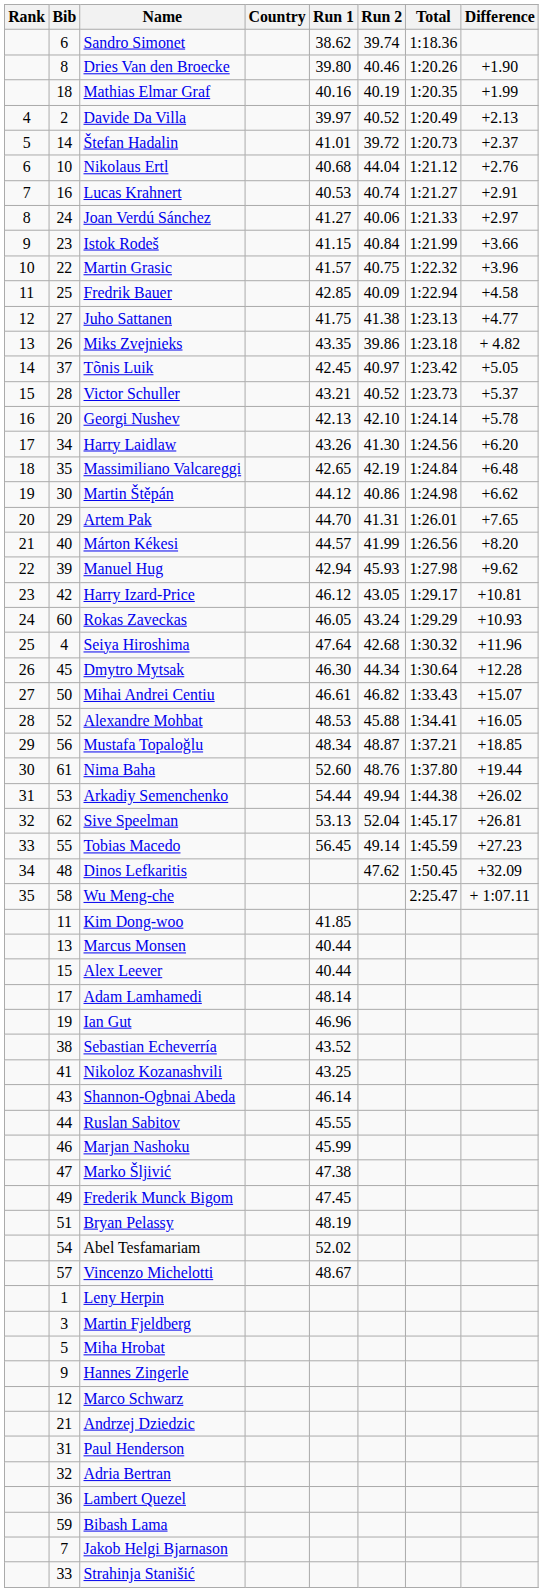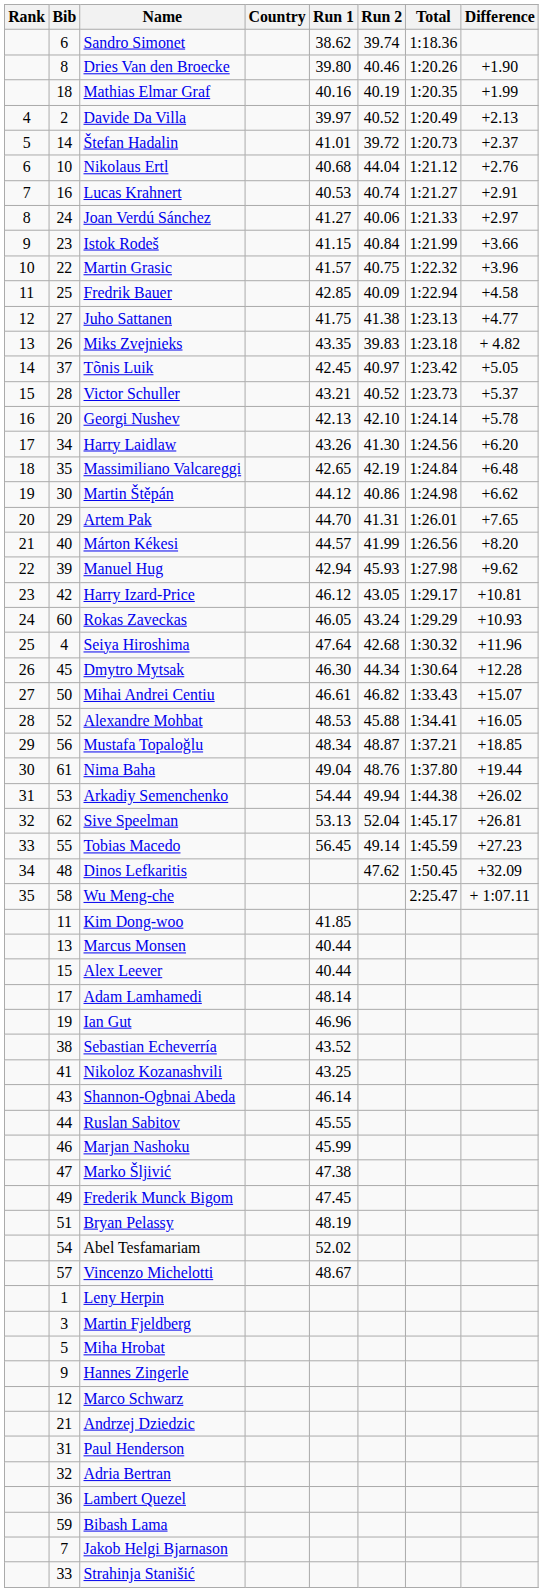 <table class="wikitable sortable" style="text-align:center">
 <tr>
 <th>Rank</th>
 <th>Bib</th>
 <th>Name</th>
 <th>Country</th>
 <th>Run 1</th>
 <th>Run 2</th>
 <th>Total</th>
 <th>Difference</th>
 </tr>
 <tr>
 <td></td>
 <td>6</td>
 <td align=left><a href='#'>Sandro Simonet</a></td>
 <td align=left></td>
 <td>38.62</td>
 <td>39.74</td>
 <td>1:18.36</td>
 <td></td>
 </tr>
 <tr>
 <td></td>
 <td>8</td>
 <td align=left><a href='#'>Dries Van den Broecke</a></td>
 <td align=left></td>
 <td>39.80</td>
 <td>40.46</td>
 <td>1:20.26</td>
 <td>+1.90</td>
 </tr>
 <tr>
 <td></td>
 <td>18</td>
 <td align=left><a href='#'>Mathias Elmar Graf</a></td>
 <td align=left></td>
 <td>40.16</td>
 <td>40.19</td>
 <td>1:20.35</td>
 <td>+1.99</td>
 </tr>
 <tr>
 <td>4</td>
 <td>2</td>
 <td align=left><a href='#'>Davide Da Villa</a></td>
 <td align=left></td>
 <td>39.97</td>
 <td>40.52</td>
 <td>1:20.49</td>
 <td>+2.13</td>
 </tr>
 <tr>
 <td>5</td>
 <td>14</td>
 <td align=left><a href='#'>Štefan Hadalin</a></td>
 <td align=left></td>
 <td>41.01</td>
 <td>39.72</td>
 <td>1:20.73</td>
 <td>+2.37</td>
 </tr>
 <tr>
 <td>6</td>
 <td>10</td>
 <td align=left><a href='#'>Nikolaus Ertl</a></td>
 <td align=left></td>
 <td>40.68</td>
 <td>44.04</td>
 <td>1:21.12</td>
 <td>+2.76</td>
 </tr>
 <tr>
 <td>7</td>
 <td>16</td>
 <td align=left><a href='#'>Lucas Krahnert</a></td>
 <td align=left></td>
 <td>40.53</td>
 <td>40.74</td>
 <td>1:21.27</td>
 <td>+2.91</td>
 </tr>
 <tr>
 <td>8</td>
 <td>24</td>
 <td align=left><a href='#'>Joan Verdú Sánchez</a></td>
 <td align=left></td>
 <td>41.27</td>
 <td>40.06</td>
 <td>1:21.33</td>
 <td>+2.97</td>
 </tr>
 <tr>
 <td>9</td>
 <td>23</td>
 <td align=left><a href='#'>Istok Rodeš</a></td>
 <td align=left></td>
 <td>41.15</td>
 <td>40.84</td>
 <td>1:21.99</td>
 <td>+3.66</td>
 </tr>
 <tr>
 <td>10</td>
 <td>22</td>
 <td align=left><a href='#'>Martin Grasic</a></td>
 <td align=left></td>
 <td>41.57</td>
 <td>40.75</td>
 <td>1:22.32</td>
 <td>+3.96</td>
 </tr>
 <tr>
 <td>11</td>
 <td>25</td>
 <td align=left><a href='#'>Fredrik Bauer</a></td>
 <td align=left></td>
 <td>42.85</td>
 <td>40.09</td>
 <td>1:22.94</td>
 <td>+4.58</td>
 </tr>
 <tr>
 <td>12</td>
 <td>27</td>
 <td align=left><a href='#'>Juho Sattanen</a></td>
 <td align=left></td>
 <td>41.75</td>
 <td>41.38</td>
 <td>1:23.13</td>
 <td>+4.77</td>
 </tr>
 <tr>
 <td>13</td>
 <td>26</td>
 <td align=left><a href='#'>Miks Zvejnieks</a></td>
 <td align=left></td>
 <td>43.35</td>
-<td>39.86</td>
+<td>39.83</td>
 <td>1:23.18</td>
 <td>+ 4.82</td>
 </tr>
 <tr>
 <td>14</td>
 <td>37</td>
 <td align=left><a href='#'>Tõnis Luik</a></td>
 <td align=left></td>
 <td>42.45</td>
 <td>40.97</td>
 <td>1:23.42</td>
 <td>+5.05</td>
 </tr>
 <tr>
 <td>15</td>
 <td>28</td>
 <td align=left><a href='#'>Victor Schuller</a></td>
 <td align=left></td>
 <td>43.21</td>
 <td>40.52</td>
 <td>1:23.73</td>
 <td>+5.37</td>
 </tr>
 <tr>
 <td>16</td>
 <td>20</td>
 <td align=left><a href='#'>Georgi Nushev</a></td>
 <td align=left></td>
 <td>42.13</td>
 <td>42.10</td>
 <td>1:24.14</td>
 <td>+5.78</td>
 </tr>
 <tr>
 <td>17</td>
 <td>34</td>
 <td align=left><a href='#'>Harry Laidlaw</a></td>
 <td align=left></td>
 <td>43.26</td>
 <td>41.30</td>
 <td>1:24.56</td>
 <td>+6.20</td>
 </tr>
 <tr>
 <td>18</td>
 <td>35</td>
 <td align=left><a href='#'>Massimiliano Valcareggi</a></td>
 <td align=left></td>
 <td>42.65</td>
 <td>42.19</td>
 <td>1:24.84</td>
 <td>+6.48</td>
 </tr>
 <tr>
 <td>19</td>
 <td>30</td>
 <td align=left><a href='#'>Martin Štěpán</a></td>
 <td align=left></td>
 <td>44.12</td>
 <td>40.86</td>
 <td>1:24.98</td>
 <td>+6.62</td>
 </tr>
 <tr>
 <td>20</td>
 <td>29</td>
 <td align=left><a href='#'>Artem Pak</a></td>
 <td align=left></td>
 <td>44.70</td>
 <td>41.31</td>
 <td>1:26.01</td>
 <td>+7.65</td>
 </tr>
 <tr>
 <td>21</td>
 <td>40</td>
 <td align=left><a href='#'>Márton Kékesi</a></td>
 <td align=left></td>
 <td>44.57</td>
 <td>41.99</td>
 <td>1:26.56</td>
 <td>+8.20</td>
 </tr>
 <tr>
 <td>22</td>
 <td>39</td>
 <td align=left><a href='#'>Manuel Hug</a></td>
 <td align=left></td>
 <td>42.94</td>
 <td>45.93</td>
 <td>1:27.98</td>
 <td>+9.62</td>
 </tr>
 <tr>
 <td>23</td>
 <td>42</td>
 <td align=left><a href='#'>Harry Izard-Price</a></td>
 <td align=left></td>
 <td>46.12</td>
 <td>43.05</td>
 <td>1:29.17</td>
 <td>+10.81</td>
 </tr>
 <tr>
 <td>24</td>
 <td>60</td>
 <td align=left><a href='#'>Rokas Zaveckas</a></td>
 <td align=left></td>
 <td>46.05</td>
 <td>43.24</td>
 <td>1:29.29</td>
 <td>+10.93</td>
 </tr>
 <tr>
 <td>25</td>
 <td>4</td>
 <td align=left><a href='#'>Seiya Hiroshima</a></td>
 <td align=left></td>
 <td>47.64</td>
 <td>42.68</td>
 <td>1:30.32</td>
 <td>+11.96</td>
 </tr>
 <tr>
 <td>26</td>
 <td>45</td>
 <td align=left><a href='#'>Dmytro Mytsak</a></td>
 <td align=left></td>
 <td>46.30</td>
 <td>44.34</td>
 <td>1:30.64</td>
 <td>+12.28</td>
 </tr>
 <tr>
 <td>27</td>
 <td>50</td>
 <td align=left><a href='#'>Mihai Andrei Centiu</a></td>
 <td align=left></td>
 <td>46.61</td>
 <td>46.82</td>
 <td>1:33.43</td>
 <td>+15.07</td>
 </tr>
 <tr>
 <td>28</td>
 <td>52</td>
 <td align=left><a href='#'>Alexandre Mohbat</a></td>
 <td align=left></td>
 <td>48.53</td>
 <td>45.88</td>
 <td>1:34.41</td>
 <td>+16.05</td>
 </tr>
 <tr>
 <td>29</td>
 <td>56</td>
 <td align=left><a href='#'>Mustafa Topaloğlu</a></td>
 <td align=left></td>
 <td>48.34</td>
 <td>48.87</td>
 <td>1:37.21</td>
 <td>+18.85</td>
 </tr>
 <tr>
 <td>30</td>
 <td>61</td>
 <td align=left><a href='#'>Nima Baha</a></td>
 <td align=left></td>
-<td>52.60</td>
+<td>49.04</td>
 <td>48.76</td>
 <td>1:37.80</td>
 <td>+19.44</td>
 </tr>
 <tr>
 <td>31</td>
 <td>53</td>
 <td align=left><a href='#'>Arkadiy Semenchenko</a></td>
 <td align=left></td>
 <td>54.44</td>
 <td>49.94</td>
 <td>1:44.38</td>
 <td>+26.02</td>
 </tr>
 <tr>
 <td>32</td>
 <td>62</td>
 <td align=left><a href='#'>Sive Speelman</a></td>
 <td align=left></td>
 <td>53.13</td>
 <td>52.04</td>
 <td>1:45.17</td>
 <td>+26.81</td>
 </tr>
 <tr>
 <td>33</td>
 <td>55</td>
 <td align=left><a href='#'>Tobias Macedo</a></td>
 <td align=left></td>
 <td>56.45</td>
 <td>49.14</td>
 <td>1:45.59</td>
 <td>+27.23</td>
 </tr>
 <tr>
 <td>34</td>
 <td>48</td>
 <td align=left><a href='#'>Dinos Lefkaritis</a></td>
 <td align=left></td>
 <td></td>
 <td>47.62</td>
 <td>1:50.45</td>
 <td>+32.09</td>
 </tr>
 <tr>
 <td>35</td>
 <td>58</td>
 <td align=left><a href='#'>Wu Meng-che</a></td>
 <td align=left></td>
 <td></td>
 <td></td>
 <td>2:25.47</td>
 <td>+ 1:07.11</td>
 </tr>
 <tr>
 <td></td>
 <td>11</td>
 <td align=left><a href='#'>Kim Dong-woo</a></td>
 <td align=left></td>
 <td>41.85</td>
 <td></td>
 <td></td>
 <td></td>
 </tr>
 <tr>
 <td></td>
 <td>13</td>
 <td align=left><a href='#'>Marcus Monsen</a></td>
 <td align=left></td>
 <td>40.44</td>
 <td></td>
 <td></td>
 <td></td>
 </tr>
 <tr>
 <td></td>
 <td>15</td>
 <td align=left><a href='#'>Alex Leever</a></td>
 <td align=left></td>
 <td>40.44</td>
 <td></td>
 <td></td>
 <td></td>
 </tr>
 <tr>
 <td></td>
 <td>17</td>
 <td align=left><a href='#'>Adam Lamhamedi</a></td>
 <td align=left></td>
 <td>48.14</td>
 <td></td>
 <td></td>
 <td></td>
 </tr>
 <tr>
 <td></td>
 <td>19</td>
 <td align=left><a href='#'>Ian Gut</a></td>
 <td align=left></td>
 <td>46.96</td>
 <td></td>
 <td></td>
 <td></td>
 </tr>
 <tr>
 <td></td>
 <td>38</td>
 <td align=left><a href='#'>Sebastian Echeverría</a></td>
 <td align=left></td>
 <td>43.52</td>
 <td></td>
 <td></td>
 <td></td>
 </tr>
 <tr>
 <td></td>
 <td>41</td>
 <td align=left><a href='#'>Nikoloz Kozanashvili</a></td>
 <td align=left></td>
 <td>43.25</td>
 <td></td>
 <td></td>
 <td></td>
 </tr>
 <tr>
 <td></td>
 <td>43</td>
 <td align=left><a href='#'>Shannon-Ogbnai Abeda</a></td>
 <td align=left></td>
 <td>46.14</td>
 <td></td>
 <td></td>
 <td></td>
 </tr>
 <tr>
 <td></td>
 <td>44</td>
 <td align=left><a href='#'>Ruslan Sabitov</a></td>
 <td align=left></td>
 <td>45.55</td>
 <td></td>
 <td></td>
 <td></td>
 </tr>
 <tr>
 <td></td>
 <td>46</td>
 <td align=left><a href='#'>Marjan Nashoku</a></td>
 <td align=left></td>
 <td>45.99</td>
 <td></td>
 <td></td>
 <td></td>
 </tr>
 <tr>
 <td></td>
 <td>47</td>
 <td align=left><a href='#'>Marko Šljivić</a></td>
 <td align=left></td>
 <td>47.38</td>
 <td></td>
 <td></td>
 <td></td>
 </tr>
 <tr>
 <td></td>
 <td>49</td>
 <td align=left><a href='#'>Frederik Munck Bigom</a></td>
 <td align=left></td>
 <td>47.45</td>
 <td></td>
 <td></td>
 <td></td>
 </tr>
 <tr>
 <td></td>
 <td>51</td>
 <td align=left><a href='#'>Bryan Pelassy</a></td>
 <td align=left></td>
 <td>48.19</td>
 <td></td>
 <td></td>
 <td></td>
 </tr>
 <tr>
 <td></td>
 <td>54</td>
 <td align=left>Abel Tesfamariam</td>
 <td align=left></td>
 <td>52.02</td>
 <td></td>
 <td></td>
 <td></td>
 </tr>
 <tr>
 <td></td>
 <td>57</td>
 <td align=left><a href='#'>Vincenzo Michelotti</a></td>
 <td align=left></td>
 <td>48.67</td>
 <td></td>
 <td></td>
 <td></td>
 </tr>
 <tr>
 <td></td>
 <td>1</td>
 <td align=left><a href='#'>Leny Herpin</a></td>
 <td align=left></td>
 <td></td>
 <td></td>
 <td></td>
 <td></td>
 </tr>
 <tr>
 <td></td>
 <td>3</td>
 <td align=left><a href='#'>Martin Fjeldberg</a></td>
 <td align=left></td>
 <td></td>
 <td></td>
 <td></td>
 <td></td>
 </tr>
 <tr>
 <td></td>
 <td>5</td>
 <td align=left><a href='#'>Miha Hrobat</a></td>
 <td align=left></td>
 <td></td>
 <td></td>
 <td></td>
 <td></td>
 </tr>
 <tr>
 <td></td>
 <td>9</td>
 <td align=left><a href='#'>Hannes Zingerle</a></td>
 <td align=left></td>
 <td></td>
 <td></td>
 <td></td>
 <td></td>
 </tr>
 <tr>
 <td></td>
 <td>12</td>
 <td align=left><a href='#'>Marco Schwarz</a></td>
 <td align=left></td>
 <td></td>
 <td></td>
 <td></td>
 <td></td>
 </tr>
 <tr>
 <td></td>
 <td>21</td>
 <td align=left><a href='#'>Andrzej Dziedzic</a></td>
 <td align=left></td>
 <td></td>
 <td></td>
 <td></td>
 <td></td>
 </tr>
 <tr>
 <td></td>
 <td>31</td>
 <td align=left><a href='#'>Paul Henderson</a></td>
 <td align=left></td>
 <td></td>
 <td></td>
 <td></td>
 <td></td>
 </tr>
 <tr>
 <td></td>
 <td>32</td>
 <td align=left><a href='#'>Adria Bertran</a></td>
 <td align=left></td>
 <td></td>
 <td></td>
 <td></td>
 <td></td>
 </tr>
 <tr>
 <td></td>
 <td>36</td>
 <td align=left><a href='#'>Lambert Quezel</a></td>
 <td align=left></td>
 <td></td>
 <td></td>
 <td></td>
 <td></td>
 </tr>
 <tr>
 <td></td>
 <td>59</td>
 <td align=left><a href='#'>Bibash Lama</a></td>
 <td align=left></td>
 <td></td>
 <td></td>
 <td></td>
 <td></td>
 </tr>
 <tr>
 <td></td>
 <td>7</td>
 <td align=left><a href='#'>Jakob Helgi Bjarnason</a></td>
 <td align=left></td>
 <td></td>
 <td></td>
 <td></td>
 <td></td>
 </tr>
 <tr>
 <td></td>
 <td>33</td>
 <td align=left><a href='#'>Strahinja Stanišić</a></td>
 <td align=left></td>
 <td></td>
 <td></td>
 <td></td>
 <td></td>
 </tr>
 </table>
